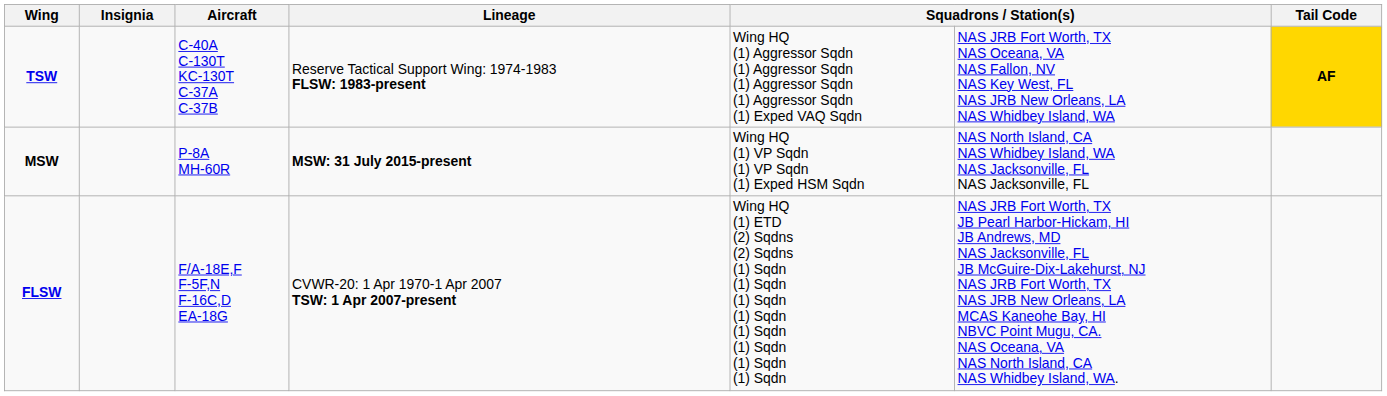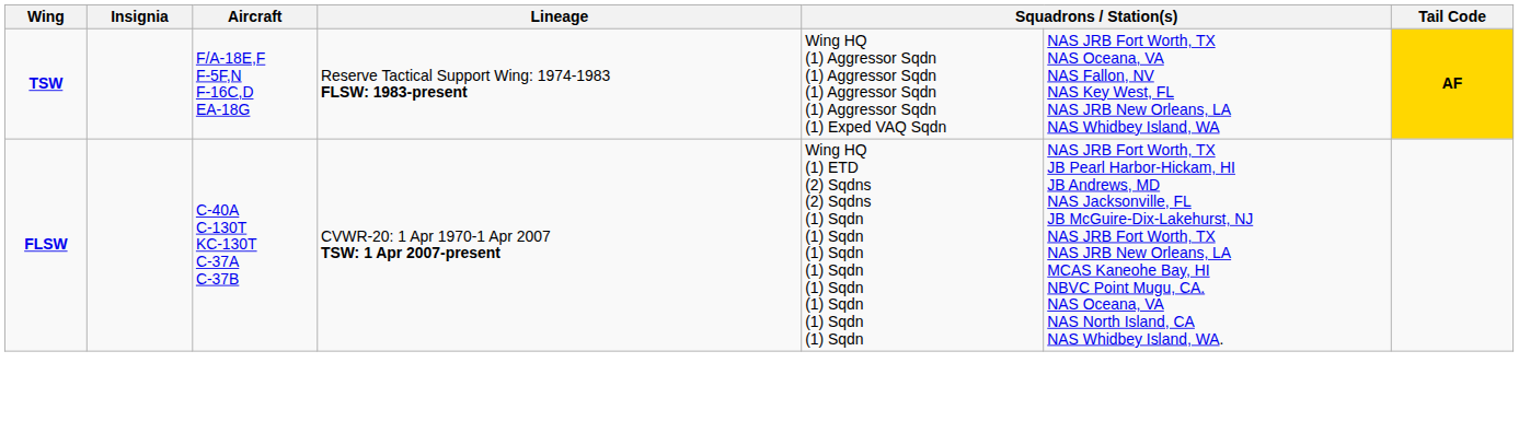 <table class="wikitable" width=100% style="text-align: center">
 <tr>
 <th>Wing</th>
 <th>Insignia</th>
 <th>Aircraft</th>
 <th>Lineage</th>
 <th Colspan=2>Squadrons / Station(s)</th>
 <th>Tail Code</th>
 </tr>
 <tr>
 <td><strong><a href='#'>TSW</a></strong></td>
 <td></td>
-<td align=left><a href='#'>C-40A</a><br><a href='#'>C-130T</a><br><a href='#'>KC-130T</a><br><a href='#'>C-37A</a><br><a href='#'>C-37B</a></td>
+<td align=left style="white-space: nowrap;"><a href='#'>F/A-18E,F</a><br><a href='#'>F-5F,N</a><br><a href='#'>F-16C,D</a><br><a href='#'>EA-18G</a></td>
 <td style="white-space: nowrap;" align=left>Reserve Tactical Support Wing: 1974-1983<br><strong>FLSW: 1983-present</strong></td>
 <td style="white-space: nowrap;" align=left>Wing HQ<br>(1) Aggressor Sqdn<br>(1) Aggressor Sqdn<br>(1) Aggressor Sqdn<br>(1) Aggressor Sqdn<br>(1) Exped VAQ Sqdn</td>
 <td style="white-space: nowrap;" align=left><a href='#'>NAS JRB Fort Worth, TX</a><br><a href='#'>NAS Oceana, VA</a><br><a href='#'>NAS Fallon, NV</a><br><a href='#'>NAS Key West, FL</a><br><a href='#'>NAS JRB New Orleans, LA</a><br><a href='#'>NAS Whidbey Island, WA</a></td>
 <td style="background: gold;"><strong>AF</strong></td>
 </tr>
 <tr>
-<td><strong>MSW</strong></td>
-<td></td>
-<td align=left style="white-space: nowrap;"><a href='#'>P-8A</a><br><a href='#'>MH-60R</a></td>
-<td style="white-space: nowrap;" align=left><strong>MSW: 31 July 2015-present</strong></td>
-<td style="white-space: nowrap;" align=left>Wing HQ<br>(1) VP Sqdn<br>(1) VP Sqdn<br>(1) Exped HSM Sqdn</td>
-<td style="white-space: nowrap;" align=left><a href='#'>NAS North Island, CA</a><br><a href='#'>NAS Whidbey Island, WA</a><br><a href='#'>NAS Jacksonville, FL</a><br>NAS Jacksonville, FL</td>
-<td></td>
-</tr>
-<tr>
 <td><strong><a href='#'>FLSW</a></strong></td>
 <td></td>
-<td align=left style="white-space: nowrap;"><a href='#'>F/A-18E,F</a><br><a href='#'>F-5F,N</a><br><a href='#'>F-16C,D</a><br><a href='#'>EA-18G</a></td>
+<td align=left><a href='#'>C-40A</a><br><a href='#'>C-130T</a><br><a href='#'>KC-130T</a><br><a href='#'>C-37A</a><br><a href='#'>C-37B</a></td>
 <td style="white-space: nowrap;" align=left>CVWR-20: 1 Apr 1970-1 Apr 2007<br><strong>TSW: 1 Apr 2007-present</strong></td>
 <td style="white-space: nowrap;" align=left>Wing HQ<br>(1) ETD<br>(2) Sqdns<br>(2) Sqdns<br>(1) Sqdn<br>(1) Sqdn<br>(1) Sqdn<br>(1) Sqdn<br>(1) Sqdn<br>(1) Sqdn<br>(1) Sqdn<br>(1) Sqdn</td>
 <td style="white-space: nowrap;" align=left><a href='#'>NAS JRB Fort Worth, TX</a><br><a href='#'>JB Pearl Harbor-Hickam, HI</a><br><a href='#'>JB Andrews, MD</a><br><a href='#'>NAS Jacksonville, FL</a><br><a href='#'>JB McGuire-Dix-Lakehurst, NJ</a><br><a href='#'>NAS JRB Fort Worth, TX</a><br><a href='#'>NAS JRB New Orleans, LA</a><br><a href='#'>MCAS Kaneohe Bay, HI</a><br><a href='#'>NBVC Point Mugu, CA.</a><br><a href='#'>NAS Oceana, VA</a><br><a href='#'>NAS North Island, CA</a><br><a href='#'>NAS Whidbey Island, WA</a>.</td>
 </tr>
 </table>
